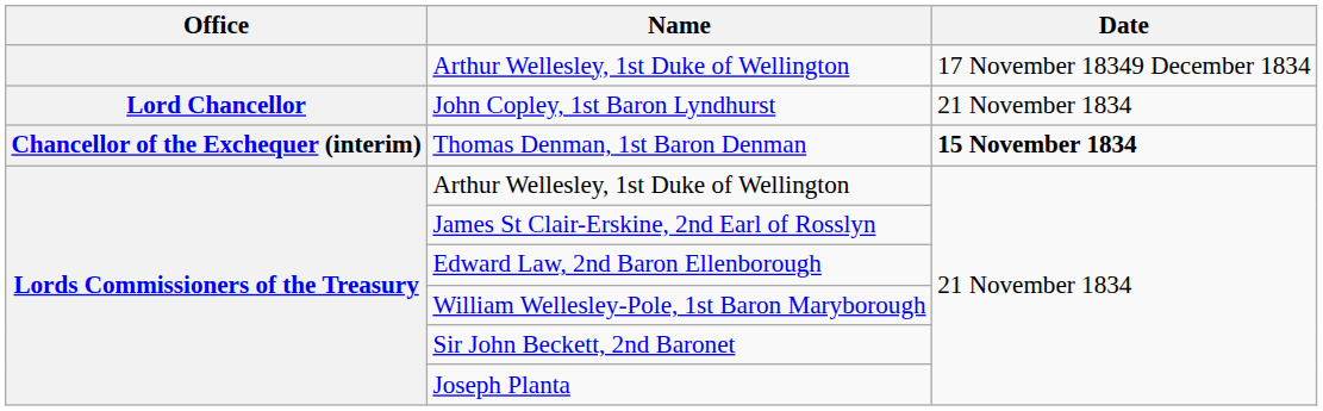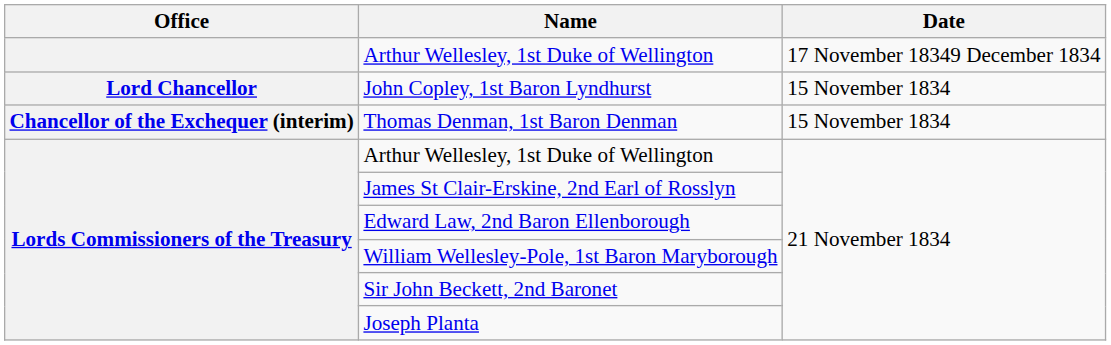 <table class="wikitable plainrowheaders">
 <tr>
 <th>Office</th>
 <th>Name</th>
 <th>Date</th>
 </tr>
 <tr>
 <th scope=row></th>
 <td><a href='#'>Arthur Wellesley, 1st Duke of Wellington</a></td>
 <td>17 November 18349 December 1834</td>
 </tr>
 <tr>
 <th scope=row><a href='#'>Lord Chancellor</a></th>
 <td><a href='#'>John Copley, 1st Baron Lyndhurst</a></td>
-<td>21 November 1834</td>
+<td>15 November 1834</td>
 </tr>
 <tr>
 <th scope=row><a href='#'>Chancellor of the Exchequer</a> (interim)</th>
 <td><a href='#'>Thomas Denman, 1st Baron Denman</a></td>
-<td><strong>15 November 1834</strong></td>
+<td>15 November 1834</td>
 </tr>
 <tr>
 <th scope=row rowspan=6><a href='#'>Lords Commissioners of the Treasury</a></th>
 <td>Arthur Wellesley, 1st Duke of Wellington</td>
 <td rowspan=6>21 November 1834</td>
 </tr>
 <tr>
 <td><a href='#'>James St Clair-Erskine, 2nd Earl of Rosslyn</a></td>
 </tr>
 <tr>
 <td><a href='#'>Edward Law, 2nd Baron Ellenborough</a></td>
 </tr>
 <tr>
 <td><a href='#'>William Wellesley-Pole, 1st Baron Maryborough</a></td>
 </tr>
 <tr>
 <td><a href='#'>Sir John Beckett, 2nd Baronet</a></td>
 </tr>
 <tr>
 <td><a href='#'>Joseph Planta</a></td>
 </tr>
 </table>
